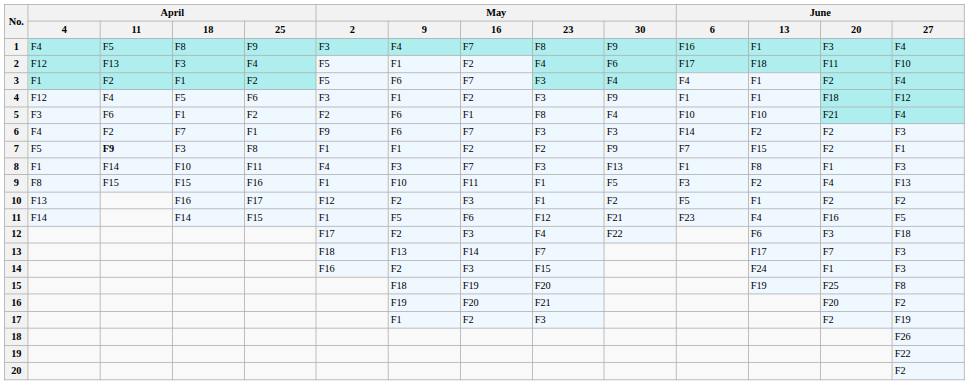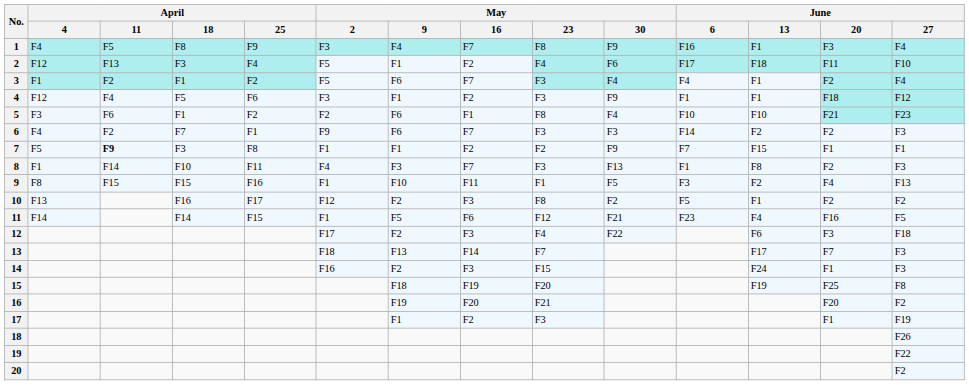 <table class="wikitable" style="font-size: 85%; width: 100%">
 <tr>
 <th rowspan=2 width=25>No.</th>
 <th colspan=4>April</th>
 <th colspan=5>May</th>
 <th colspan=4>June</th>
 </tr>
 <tr>
 <th>4</th>
 <th>11</th>
 <th>18</th>
 <th>25</th>
 <th>2</th>
 <th>9</th>
 <th>16</th>
 <th>23</th>
 <th>30</th>
 <th>6</th>
 <th>13</th>
 <th>20</th>
 <th>27</th>
 </tr>
 <tr>
 <th>1</th>
 <td style="background:#afeeee;"> F4</td>
 <td style="background:#afeeee;"> F5</td>
 <td style="background:#afeeee;"> F8</td>
 <td style="background:#afeeee;"> F9</td>
 <td style="background:#afeeee;"> F3</td>
 <td style="background:#afeeee;"> F4</td>
 <td style="background:#afeeee;"> F7</td>
 <td style="background:#afeeee;"> F8</td>
 <td style="background:#afeeee;"> F9</td>
 <td style="background:#afeeee;"> F16</td>
 <td style="background:#afeeee;"> F1</td>
 <td style="background:#afeeee;"> F3</td>
 <td style="background:#afeeee;"> F4</td>
 </tr>
 <tr>
 <th>2</th>
 <td style="background:#afeeee;"> F12</td>
 <td style="background:#afeeee;"> F13</td>
 <td style="background:#afeeee;"> F3</td>
 <td style="background:#afeeee;"> F4</td>
 <td style="background:#f0f8ff;"> F5</td>
 <td style="background:#f0f8ff;"> F1</td>
 <td style="background:#f0f8ff;"> F2</td>
 <td style="background:#afeeee;"> F4</td>
 <td style="background:#afeeee;"> F6</td>
 <td style="background:#afeeee;"> F17</td>
 <td style="background:#afeeee;"> F18</td>
 <td style="background:#afeeee;"> F11</td>
 <td style="background:#afeeee;"> F10</td>
 </tr>
 <tr>
 <th>3</th>
 <td style="background:#afeeee;"> F1</td>
 <td style="background:#afeeee;"> F2</td>
 <td style="background:#afeeee;"> F1</td>
 <td style="background:#afeeee;"> F2</td>
 <td style="background:#f0f8ff;"> F5</td>
 <td style="background:#f0f8ff;"> F6</td>
 <td style="background:#f0f8ff;"> F7</td>
 <td style="background:#afeeee;"> F3</td>
 <td style="background:#afeeee;"> F4</td>
 <td style="background:#f0f8ff;"> F4</td>
 <td style="background:#f0f8ff;"> F1</td>
 <td style="background:#afeeee;"> F2</td>
 <td style="background:#afeeee;"> F4</td>
 </tr>
 <tr>
 <th>4</th>
 <td style="background:#f0f8ff;"> F12</td>
 <td style="background:#f0f8ff;"> F4</td>
 <td style="background:#f0f8ff;"> F5</td>
 <td style="background:#f0f8ff;"> F6</td>
 <td style="background:#f0f8ff;"> F3</td>
 <td style="background:#f0f8ff;"> F1</td>
 <td style="background:#f0f8ff;"> F2</td>
 <td style="background:#f0f8ff;"> F3</td>
 <td style="background:#f0f8ff;"> F9</td>
 <td style="background:#f0f8ff;"> F1</td>
 <td style="background:#f0f8ff;"> F1</td>
 <td style="background:#afeeee;"> F18</td>
 <td style="background:#afeeee;"> F12</td>
 </tr>
 <tr>
 <th>5</th>
 <td style="background:#f0f8ff;"> F3</td>
 <td style="background:#f0f8ff;"> F6</td>
 <td Style="background:#f0f8ff;"> F1</td>
 <td Style="background:#f0f8ff;"> F2</td>
 <td style="background:#f0f8ff;"> F2</td>
 <td style="background:#f0f8ff;"> F6</td>
 <td style="background:#f0f8ff;"> F1</td>
 <td style="background:#f0f8ff;"> F8</td>
 <td style="background:#f0f8ff;"> F4</td>
 <td style="background:#f0f8ff;"> F10</td>
 <td style="background:#f0f8ff;"> F10</td>
 <td style="background:#afeeee;"> F21</td>
-<td style="background:#afeeee;"> F4</td>
+<td style="background:#afeeee;"> F23</td>
 </tr>
 <tr>
 <th>6</th>
 <td style="background:#f0f8ff;"> F4</td>
 <td style="background:#f0f8ff;"> F2</td>
 <td style="background:#f0f8ff;"> F7</td>
 <td style="background:#f0f8ff;"> F1</td>
 <td style="background:#f0f8ff;"> F9</td>
 <td style="background:#f0f8ff;"> F6</td>
 <td style="background:#f0f8ff;"> F7</td>
 <td style="background:#f0f8ff;"> F3</td>
 <td style="background:#f0f8ff;"> F3</td>
 <td style="background:#f0f8ff;"> F14</td>
 <td style="background:#f0f8ff;"> F2</td>
 <td style="background:#f0f8ff;"> F2</td>
 <td style="background:#f0f8ff;"> F3</td>
 </tr>
 <tr>
 <th>7</th>
 <td style="background:#f0f8ff;"> F5</td>
 <td style="background:#f0f8ff;"><strong> F9</strong></td>
 <td style="background:#f0f8ff;"> F3</td>
 <td style="background:#f0f8ff;"> F8</td>
 <td style="background:#f0f8ff;"> F1</td>
 <td style="background:#f0f8ff;"> F1</td>
 <td style="background:#f0f8ff;"> F2</td>
 <td style="background:#f0f8ff;"> F2</td>
 <td style="background:#f0f8ff;"> F9</td>
 <td style="background:#f0f8ff;"> F7</td>
 <td style="background:#f0f8ff;"> F15</td>
-<td style="background:#f0f8ff;"> F2</td>
+<td style="background:#f0f8ff;"> F1</td>
 <td style="background:#f0f8ff;"> F1</td>
 </tr>
 <tr>
 <th>8</th>
 <td style="background:#f0f8ff;"> F1</td>
 <td style="background:#f0f8ff;"> F14</td>
 <td style="background:#f0f8ff;"> F10</td>
 <td style="background:#f0f8ff;"> F11</td>
 <td style="background:#f0f8ff;"> F4</td>
 <td style="background:#f0f8ff;"> F3</td>
 <td style="background:#f0f8ff;"> F7</td>
 <td style="background:#f0f8ff;"> F3</td>
 <td style="background:#f0f8ff;"> F13</td>
 <td style="background:#f0f8ff;"> F1</td>
 <td style="background:#f0f8ff;"> F8</td>
-<td style="background:#f0f8ff;"> F1</td>
+<td style="background:#f0f8ff;"> F2</td>
 <td style="background:#f0f8ff;"> F3</td>
 </tr>
 <tr>
 <th>9</th>
 <td style="background:#f0f8ff;"> F8</td>
 <td style="background:#f0f8ff;"> F15</td>
 <td style="background:#f0f8ff;"> F15</td>
 <td Style="background:#f0f8ff;"> F16</td>
 <td style="background:#f0f8ff;"> F1</td>
 <td style="background:#f0f8ff;"> F10</td>
 <td style="background:#f0f8ff;"> F11</td>
 <td style="background:#f0f8ff;"> F1</td>
 <td style="background:#f0f8ff;"> F5</td>
 <td style="background:#f0f8ff;"> F3</td>
 <td style="background:#f0f8ff;"> F2</td>
 <td style="background:#f0f8ff;"> F4</td>
 <td style="background:#f0f8ff;"> F13</td>
 </tr>
 <tr>
 <th>10</th>
 <td style="background:#f0f8ff;"> F13</td>
 <td></td>
 <td style="background:#f0f8ff;"> F16</td>
 <td style="background:#f0f8ff;"> F17</td>
 <td style="background:#f0f8ff;"> F12</td>
 <td style="background:#f0f8ff;"> F2</td>
 <td style="background:#f0f8ff;"> F3</td>
-<td style="background:#f0f8ff;"> F1</td>
+<td style="background:#f0f8ff;"> F8</td>
 <td style="background:#f0f8ff;"> F2</td>
 <td style="background:#f0f8ff;"> F5</td>
 <td style="background:#f0f8ff;"> F1</td>
 <td style="background:#f0f8ff;"> F2</td>
 <td style="background:#f0f8ff;"> F2</td>
 </tr>
 <tr>
 <th>11</th>
 <td style="background:#f0f8ff;"> F14</td>
 <td></td>
 <td style="background:#f0f8ff;"> F14</td>
 <td style="background:#f0f8ff;"> F15</td>
 <td style="background:#f0f8ff;"> F1</td>
 <td style="background:#f0f8ff;"> F5</td>
 <td style="background:#f0f8ff;"> F6</td>
 <td style="background:#f0f8ff;"> F12</td>
 <td style="background:#f0f8ff;"> F21</td>
 <td style="background:#f0f8ff;"> F23</td>
 <td style="background:#f0f8ff;"> F4</td>
 <td style="background:#f0f8ff;"> F16</td>
 <td style="background:#f0f8ff;"> F5</td>
 </tr>
 <tr>
 <th>12</th>
 <td></td>
 <td></td>
 <td></td>
 <td></td>
 <td style="background:#f0f8ff;"> F17</td>
 <td style="background:#f0f8ff;"> F2</td>
 <td style="background:#f0f8ff;"> F3</td>
 <td style="background:#f0f8ff;"> F4</td>
 <td style="background:#f0f8ff;"> F22</td>
 <td></td>
 <td style="background:#f0f8ff;"> F6</td>
 <td style="background:#f0f8ff;"> F3</td>
 <td style="background:#f0f8ff;"> F18</td>
 </tr>
 <tr>
 <th>13</th>
 <td></td>
 <td></td>
 <td></td>
 <td></td>
 <td style="background:#f0f8ff;"> F18</td>
 <td style="background:#f0f8ff;"> F13</td>
 <td style="background:#f0f8ff;"> F14</td>
 <td style="background:#f0f8ff;"> F7</td>
 <td></td>
 <td></td>
 <td style="background:#f0f8ff;"> F17</td>
 <td style="background:#f0f8ff;"> F7</td>
 <td style="background:#f0f8ff;"> F3</td>
 </tr>
 <tr>
 <th>14</th>
 <td></td>
 <td></td>
 <td></td>
 <td></td>
 <td style="background:#f0f8ff;"> F16</td>
 <td style="background:#f0f8ff;"> F2</td>
 <td style="background:#f0f8ff;"> F3</td>
 <td style="background:#f0f8ff;"> F15</td>
 <td></td>
 <td></td>
 <td style="background:#f0f8ff;"> F24</td>
 <td style="background:#f0f8ff;"> F1</td>
 <td style="background:#f0f8ff;"> F3</td>
 </tr>
 <tr>
 <th>15</th>
 <td></td>
 <td></td>
 <td></td>
 <td></td>
 <td></td>
 <td style="background:#f0f8ff;"> F18</td>
 <td style="background:#f0f8ff;"> F19</td>
 <td style="background:#f0f8ff;"> F20</td>
 <td></td>
 <td></td>
 <td style="background:#f0f8ff;"> F19</td>
 <td style="background:#f0f8ff;"> F25</td>
 <td style="background:#f0f8ff;"> F8</td>
 </tr>
 <tr>
 <th>16</th>
 <td></td>
 <td></td>
 <td></td>
 <td></td>
 <td></td>
 <td style="background:#f0f8ff;"> F19</td>
 <td style="background:#f0f8ff;"> F20</td>
 <td style="background:#f0f8ff;"> F21</td>
 <td></td>
 <td></td>
 <td></td>
 <td style="background:#f0f8ff;"> F20</td>
 <td style="background:#f0f8ff;"> F2</td>
 </tr>
 <tr>
 <th>17</th>
 <td></td>
 <td></td>
 <td></td>
 <td></td>
 <td></td>
 <td style="background:#f0f8ff;"> F1</td>
 <td style="background:#f0f8ff;"> F2</td>
 <td style="background:#f0f8ff;"> F3</td>
 <td></td>
 <td></td>
 <td></td>
-<td style="background:#f0f8ff;"> F2</td>
+<td style="background:#f0f8ff;"> F1</td>
 <td style="background:#f0f8ff;"> F19</td>
 </tr>
 <tr>
 <th>18</th>
 <td></td>
 <td></td>
 <td></td>
 <td></td>
 <td></td>
 <td></td>
 <td></td>
 <td></td>
 <td></td>
 <td></td>
 <td></td>
 <td></td>
 <td style="background:#f0f8ff;"> F26</td>
 </tr>
 <tr>
 <th>19</th>
 <td></td>
 <td></td>
 <td></td>
 <td></td>
 <td></td>
 <td></td>
 <td></td>
 <td></td>
 <td></td>
 <td></td>
 <td></td>
 <td></td>
 <td style="background:#f0f8ff;"> F22</td>
 </tr>
 <tr>
 <th>20</th>
 <td></td>
 <td></td>
 <td></td>
 <td></td>
 <td></td>
 <td></td>
 <td></td>
 <td></td>
 <td></td>
 <td></td>
 <td></td>
 <td></td>
 <td style="background:#f0f8ff;"> F2</td>
 </tr>
 </table>
